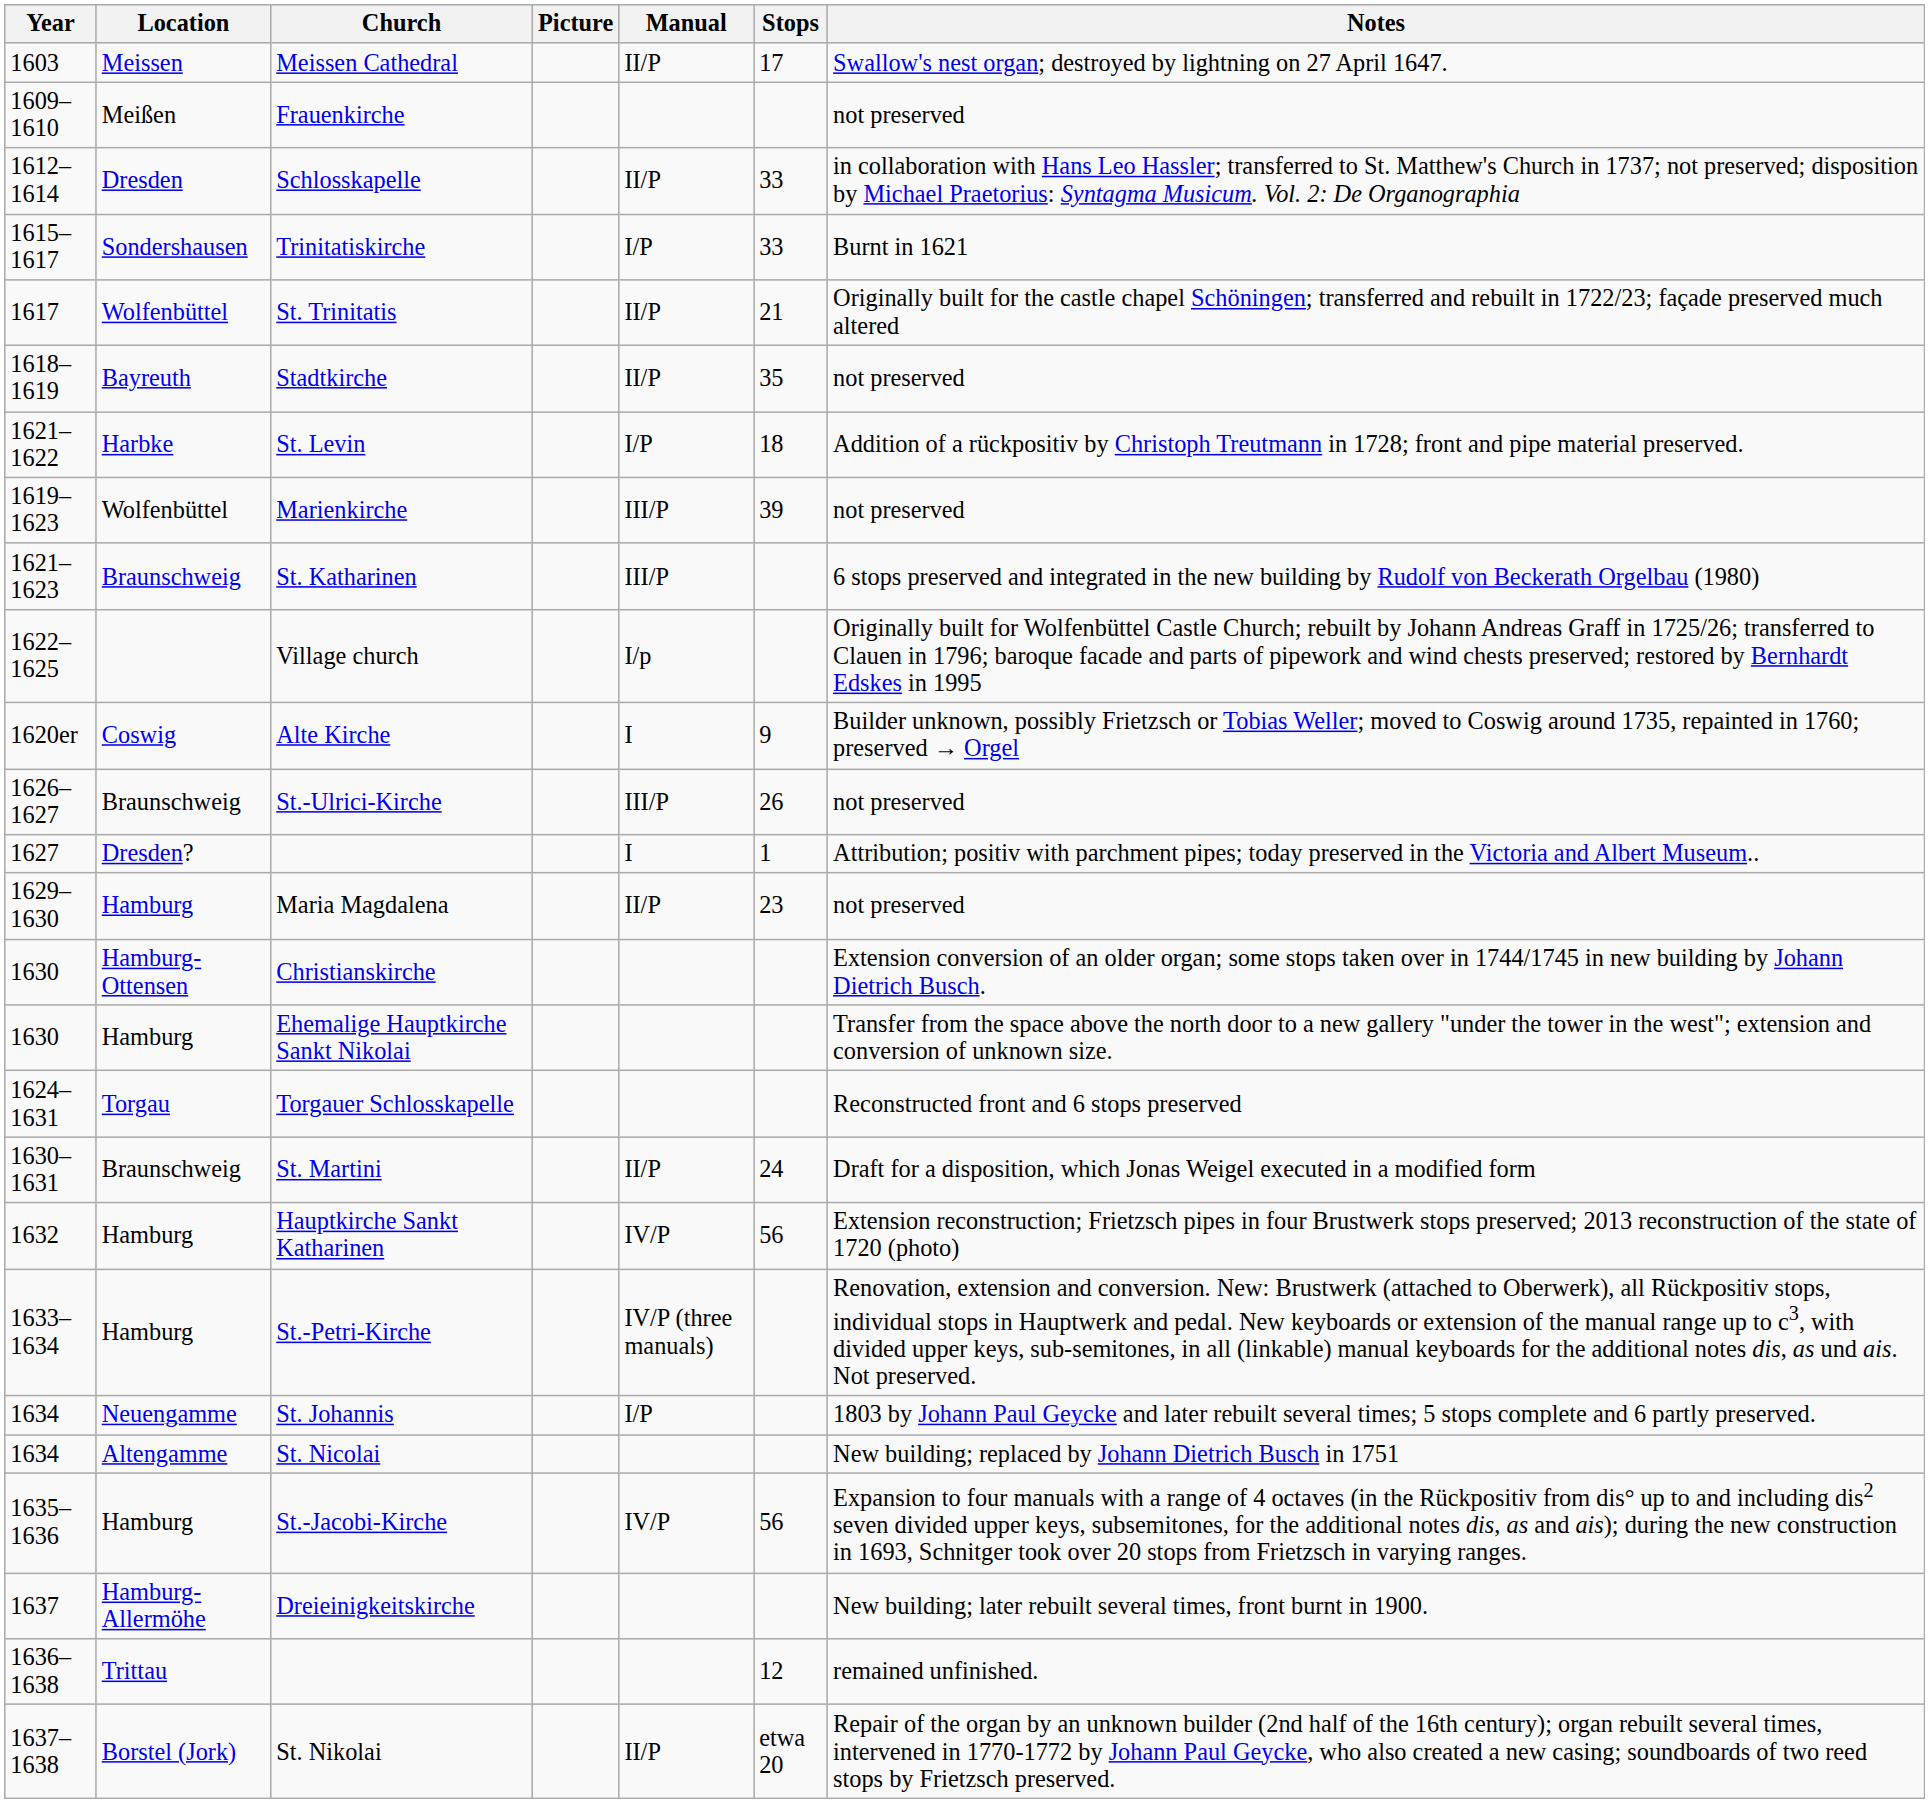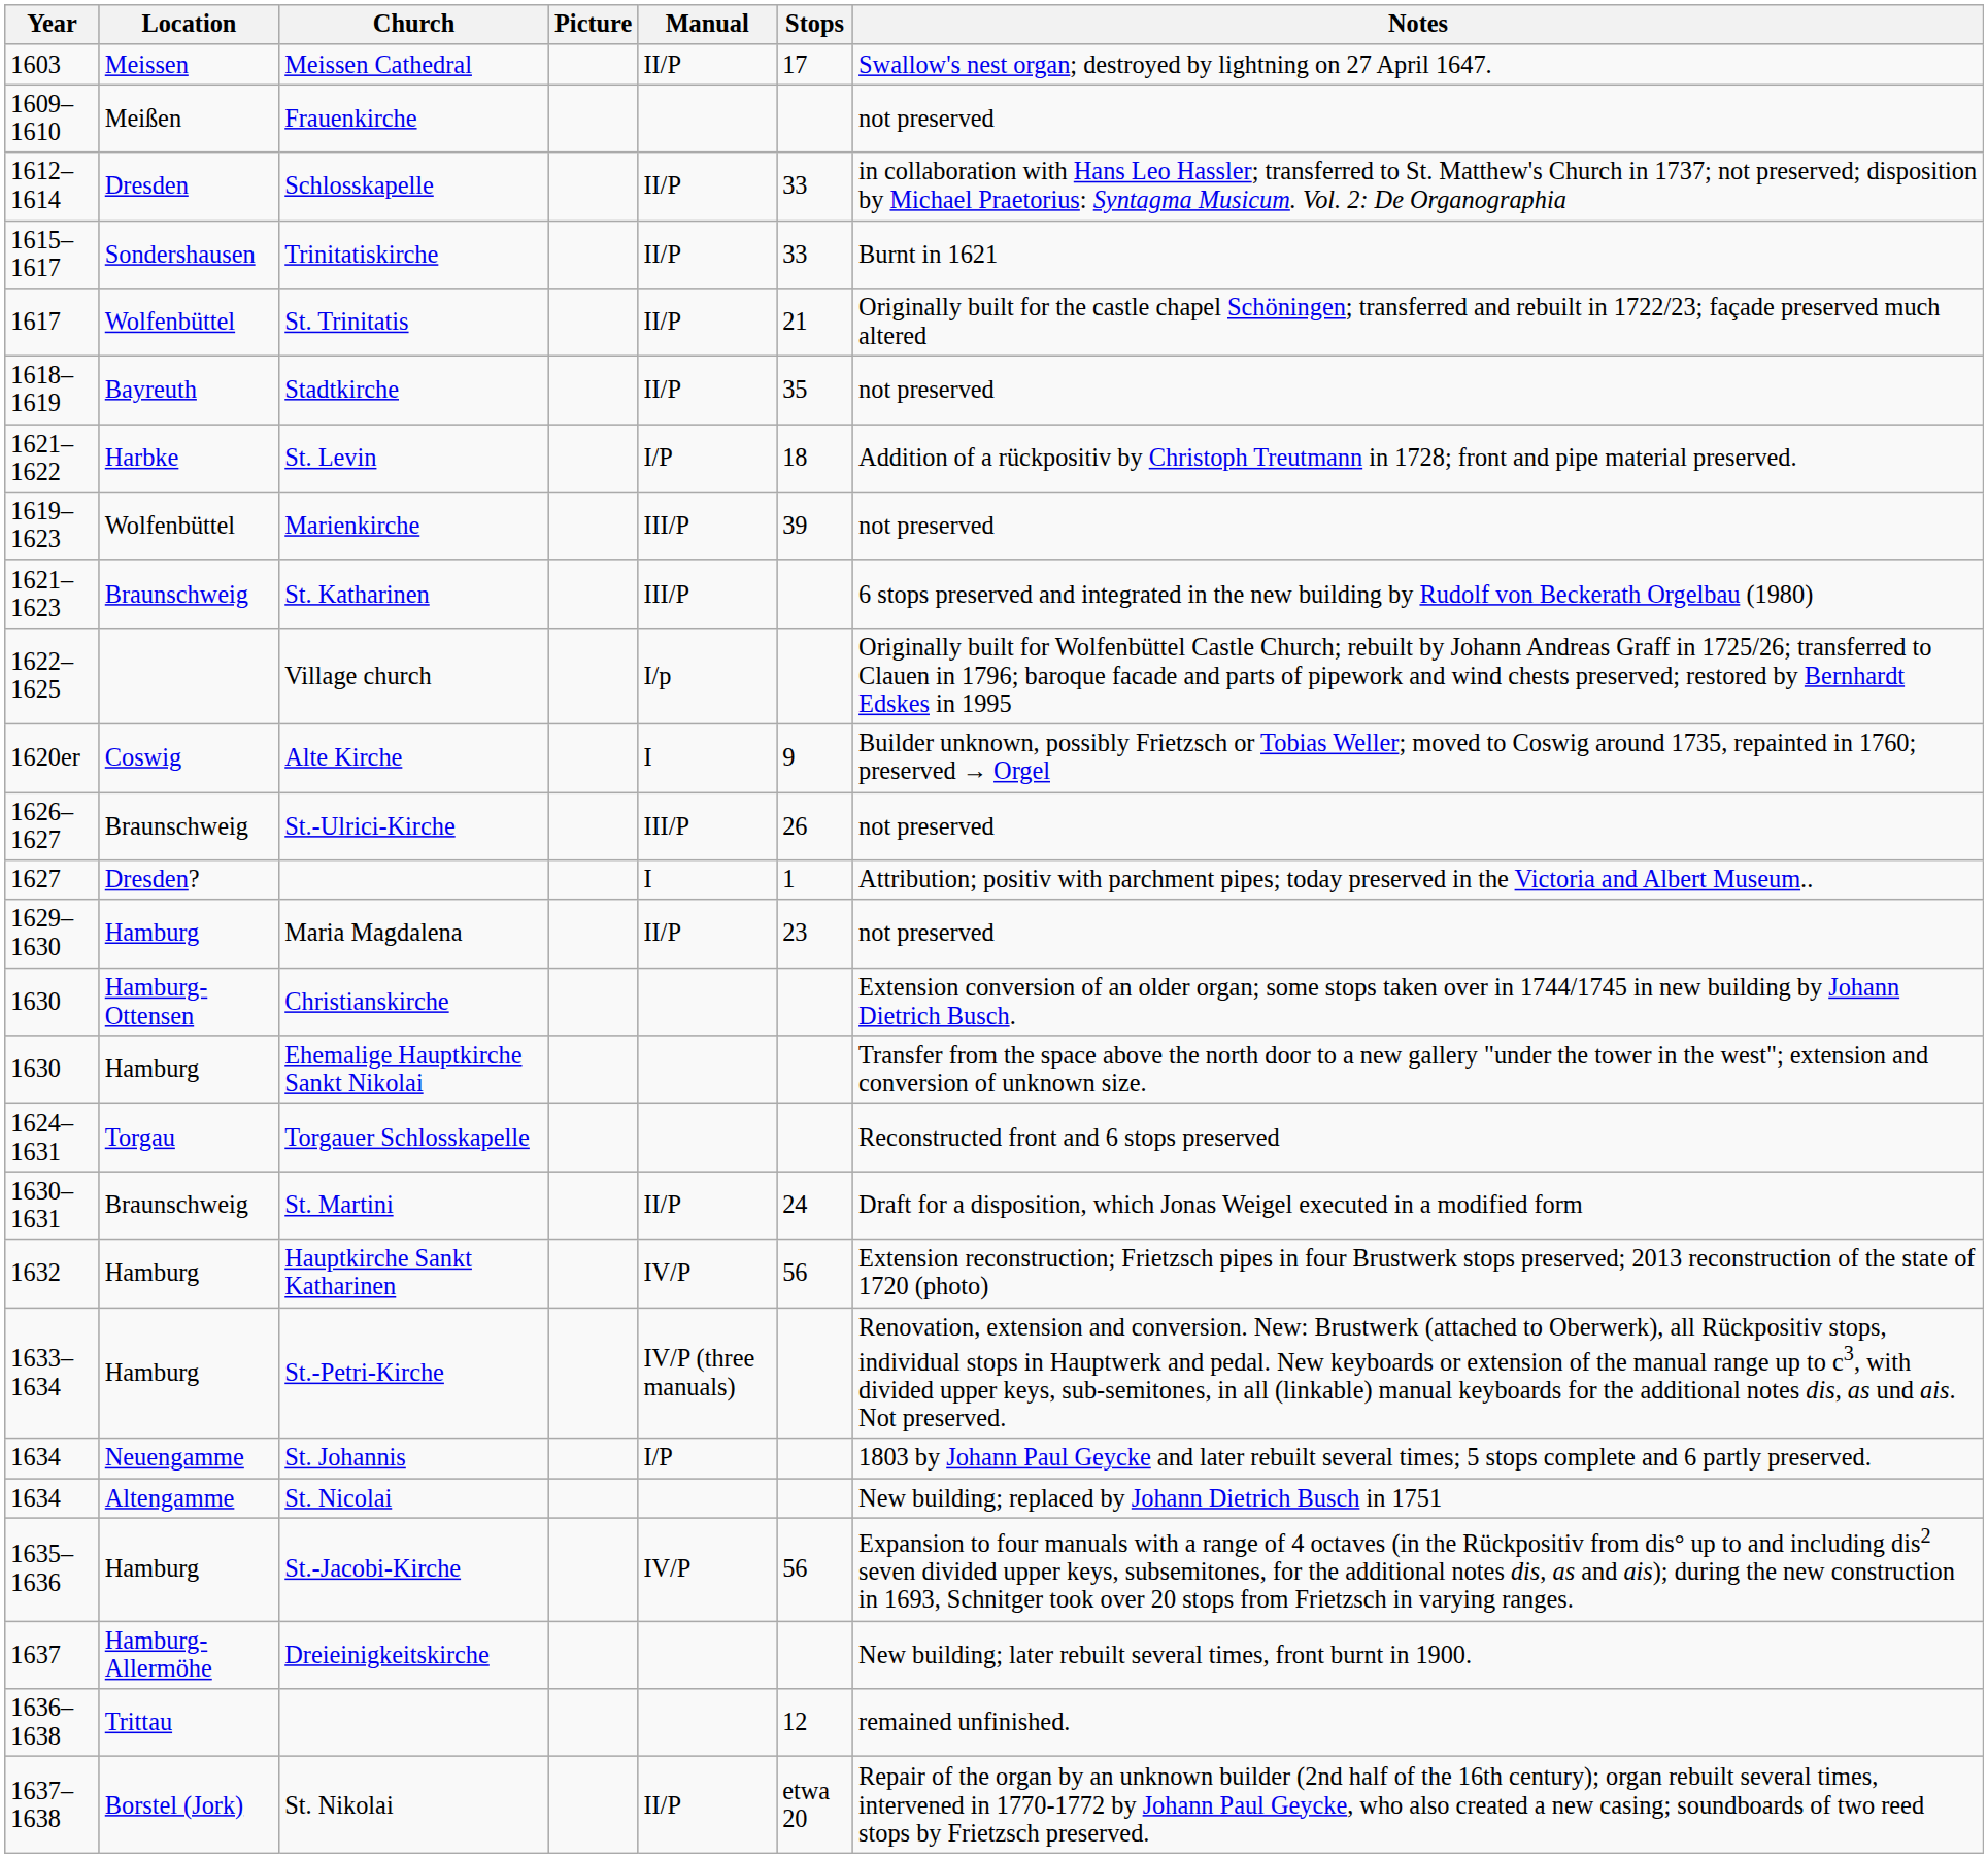 <table class="wikitable sortable" width="100%">
 <tr class="hintergrundfarbe5">
 <th>Year</th>
 <th>Location</th>
 <th>Church</th>
 <th class=unsortable>Picture</th>
 <th>Manual</th>
 <th>Stops</th>
 <th class="unsortable">Notes</th>
 </tr>
 <tr>
 <td>1603</td>
 <td><a href='#'>Meissen</a></td>
 <td><a href='#'>Meissen Cathedral</a></td>
 <td></td>
 <td>II/P</td>
 <td>17</td>
 <td><a href='#'>Swallow's nest organ</a>; destroyed by lightning on 27 April 1647.</td>
 </tr>
 <tr>
 <td>1609–1610</td>
 <td>Meißen</td>
 <td><a href='#'>Frauenkirche</a></td>
 <td></td>
 <td></td>
 <td></td>
 <td>not preserved</td>
 </tr>
 <tr>
 <td>1612–1614</td>
 <td><a href='#'>Dresden</a></td>
 <td><a href='#'>Schlosskapelle</a></td>
 <td></td>
 <td>II/P</td>
 <td>33</td>
 <td>in collaboration with <a href='#'>Hans Leo Hassler</a>; transferred to St. Matthew's Church in 1737; not preserved; disposition by <a href='#'>Michael Praetorius</a>: <em><a href='#'>Syntagma Musicum</a>. Vol. 2: De Organographia</em></td>
 </tr>
 <tr>
 <td>1615–1617</td>
 <td><a href='#'>Sondershausen</a></td>
 <td><a href='#'>Trinitatiskirche</a></td>
 <td></td>
-<td>I/P</td>
+<td>II/P</td>
 <td>33</td>
 <td>Burnt in 1621</td>
 </tr>
 <tr>
 <td>1617</td>
 <td><a href='#'>Wolfenbüttel</a></td>
 <td><a href='#'>St. Trinitatis</a></td>
 <td></td>
 <td>II/P</td>
 <td>21</td>
 <td>Originally built for the castle chapel <a href='#'>Schöningen</a>; transferred and rebuilt in 1722/23; façade preserved much altered</td>
 </tr>
 <tr>
 <td>1618–1619</td>
 <td><a href='#'>Bayreuth</a></td>
 <td><a href='#'>Stadtkirche</a></td>
 <td></td>
 <td>II/P</td>
 <td>35</td>
 <td>not preserved</td>
 </tr>
 <tr>
 <td>1621–1622</td>
 <td><a href='#'>Harbke</a></td>
 <td><a href='#'>St. Levin</a></td>
 <td></td>
 <td>I/P</td>
 <td>18</td>
 <td>Addition of a rückpositiv by <a href='#'>Christoph Treutmann</a> in 1728; front and pipe material preserved.</td>
 </tr>
 <tr>
 <td>1619–1623</td>
 <td>Wolfenbüttel</td>
 <td><a href='#'>Marienkirche</a></td>
 <td></td>
 <td>III/P</td>
 <td>39</td>
 <td>not preserved</td>
 </tr>
 <tr>
 <td>1621–1623</td>
 <td><a href='#'>Braunschweig</a></td>
 <td><a href='#'>St. Katharinen</a></td>
 <td></td>
 <td>III/P</td>
 <td></td>
 <td>6 stops preserved and integrated in the new building by <a href='#'>Rudolf von Beckerath Orgelbau</a> (1980)</td>
 </tr>
 <tr>
 <td>1622–1625</td>
 <td></td>
 <td>Village church</td>
 <td></td>
 <td>I/p</td>
 <td></td>
 <td>Originally built for Wolfenbüttel Castle Church; rebuilt by Johann Andreas Graff in 1725/26; transferred to Clauen in 1796; baroque facade and parts of pipework and wind chests preserved; restored by <a href='#'>Bernhardt Edskes</a> in 1995</td>
 </tr>
 <tr>
 <td>1620er</td>
 <td><a href='#'>Coswig</a></td>
 <td><a href='#'>Alte Kirche</a></td>
 <td></td>
 <td>I</td>
 <td>9</td>
 <td>Builder unknown, possibly Frietzsch or <a href='#'>Tobias Weller</a>; moved to Coswig around 1735, repainted in 1760; preserved → <a href='#'>Orgel</a></td>
 </tr>
 <tr>
 <td>1626–1627</td>
 <td>Braunschweig</td>
 <td><a href='#'>St.-Ulrici-Kirche</a></td>
 <td></td>
 <td>III/P</td>
 <td>26</td>
 <td>not preserved</td>
 </tr>
 <tr>
 <td>1627</td>
 <td><a href='#'>Dresden</a>?</td>
 <td></td>
 <td></td>
 <td>I</td>
 <td>1</td>
 <td>Attribution; positiv with parchment pipes; today preserved in the <a href='#'>Victoria and Albert Museum</a>..</td>
 </tr>
 <tr>
 <td>1629–1630</td>
 <td><a href='#'>Hamburg</a></td>
 <td>Maria Magdalena</td>
 <td></td>
 <td>II/P</td>
 <td>23</td>
 <td>not preserved</td>
 </tr>
 <tr>
 <td>1630</td>
 <td><a href='#'>Hamburg-Ottensen</a></td>
 <td><a href='#'>Christianskirche</a></td>
 <td></td>
 <td></td>
 <td></td>
 <td>Extension conversion of an older organ; some stops taken over in 1744/1745 in new building by <a href='#'>Johann Dietrich Busch</a>.</td>
 </tr>
 <tr>
 <td>1630</td>
 <td>Hamburg</td>
 <td><a href='#'>Ehemalige Hauptkirche Sankt Nikolai</a></td>
 <td></td>
 <td></td>
 <td></td>
 <td>Transfer from the space above the north door to a new gallery "under the tower in the west"; extension and conversion of unknown size.</td>
 </tr>
 <tr>
 <td>1624–1631</td>
 <td><a href='#'>Torgau</a></td>
 <td><a href='#'>Torgauer Schlosskapelle</a></td>
 <td></td>
 <td></td>
 <td></td>
 <td>Reconstructed front and 6 stops preserved</td>
 </tr>
 <tr>
 <td>1630–1631</td>
 <td>Braunschweig</td>
 <td><a href='#'>St. Martini</a></td>
 <td></td>
 <td>II/P</td>
 <td>24</td>
 <td>Draft for a disposition, which Jonas Weigel executed in a modified form</td>
 </tr>
 <tr>
 <td>1632</td>
 <td>Hamburg</td>
 <td><a href='#'>Hauptkirche Sankt Katharinen</a></td>
 <td></td>
 <td>IV/P</td>
 <td>56</td>
 <td>Extension reconstruction; Frietzsch pipes in four Brustwerk stops preserved; 2013 reconstruction of the state of 1720 (photo)</td>
 </tr>
 <tr>
 <td>1633–1634</td>
 <td>Hamburg</td>
 <td><a href='#'>St.-Petri-Kirche</a></td>
 <td></td>
 <td>IV/P (three manuals)</td>
 <td></td>
 <td>Renovation, extension and conversion. New: Brustwerk (attached to Oberwerk), all Rückpositiv stops, individual stops in Hauptwerk and pedal. New keyboards or extension of the manual range up to c<sup>3</sup>, with divided upper keys, sub-semitones, in all (linkable) manual keyboards for the additional notes <em>dis</em>, <em>as</em> und <em>ais</em>. Not preserved.</td>
 </tr>
 <tr>
 <td>1634</td>
 <td><a href='#'>Neuengamme</a></td>
 <td><a href='#'>St. Johannis</a></td>
 <td></td>
 <td>I/P</td>
 <td></td>
 <td>1803 by <a href='#'>Johann Paul Geycke</a> and later rebuilt several times; 5 stops complete and 6 partly preserved.</td>
 </tr>
 <tr>
 <td>1634</td>
 <td><a href='#'>Altengamme</a></td>
 <td><a href='#'>St. Nicolai</a></td>
 <td></td>
 <td></td>
 <td></td>
 <td>New building; replaced by <a href='#'>Johann Dietrich Busch</a> in 1751</td>
 </tr>
 <tr>
 <td>1635–1636</td>
 <td>Hamburg</td>
 <td><a href='#'>St.-Jacobi-Kirche</a></td>
 <td></td>
 <td>IV/P</td>
 <td>56</td>
 <td>Expansion to four manuals with a range of 4 octaves (in the Rückpositiv from dis° up to and including dis<sup>2</sup> seven divided upper keys, subsemitones, for the additional notes <em>dis</em>, <em>as</em> and <em>ais</em>); during the new construction in 1693, Schnitger took over 20 stops from Frietzsch in varying ranges.</td>
 </tr>
 <tr>
 <td>1637</td>
 <td><a href='#'>Hamburg-Allermöhe</a></td>
 <td><a href='#'>Dreieinigkeitskirche</a></td>
 <td></td>
 <td></td>
 <td></td>
 <td>New building; later rebuilt several times, front burnt in 1900.</td>
 </tr>
 <tr>
 <td>1636–1638</td>
 <td><a href='#'>Trittau</a></td>
 <td></td>
 <td></td>
 <td></td>
 <td>12</td>
 <td>remained unfinished.</td>
 </tr>
 <tr>
 <td>1637–1638</td>
 <td><a href='#'>Borstel (Jork)</a></td>
 <td>St. Nikolai</td>
 <td></td>
 <td>II/P</td>
 <td>etwa 20</td>
 <td>Repair of the organ by an unknown builder (2nd half of the 16th century); organ rebuilt several times, intervened in 1770-1772 by <a href='#'>Johann Paul Geycke</a>, who also created a new casing; soundboards of two reed stops by Frietzsch preserved.</td>
 </tr>
 </table>
